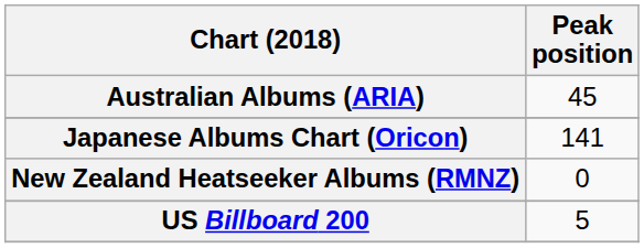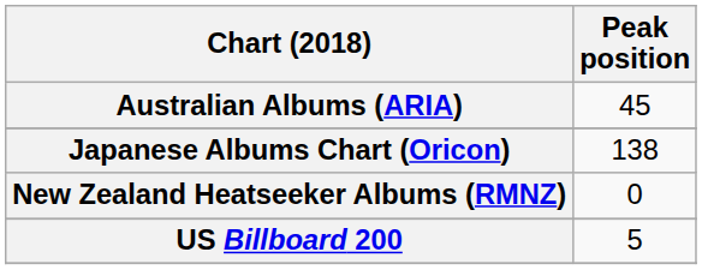 <table class="wikitable sortable plainrowheaders" style="text-align:center">
 <tr>
 <th scope="col">Chart (2018)</th>
 <th scope="col">Peak<br> position</th>
 </tr>
 <tr>
 <th scope="row">Australian Albums (<a href='#'>ARIA</a>)</th>
 <td>45</td>
 </tr>
 <tr>
 </tr>
 <tr>
 </tr>
 <tr>
 </tr>
 <tr>
 </tr>
 <tr>
 </tr>
 <tr>
 </tr>
 <tr>
 </tr>
 <tr>
 <th scope="row">Japanese Albums Chart (<a href='#'>Oricon</a>)</th>
-<td>141</td>
+<td>138</td>
 </tr>
 <tr>
 <th scope="row">New Zealand Heatseeker Albums (<a href='#'>RMNZ</a>)</th>
 <td>0</td>
 </tr>
 <tr>
 </tr>
 <tr>
 </tr>
 <tr>
 </tr>
 <tr>
 </tr>
 <tr>
 <th scope="row">US <a href='#'><em>Billboard</em> 200</a></th>
 <td>5</td>
 </tr>
 <tr>
 </tr>
 <tr>
 </tr>
 <tr>
 </tr>
 </table>
